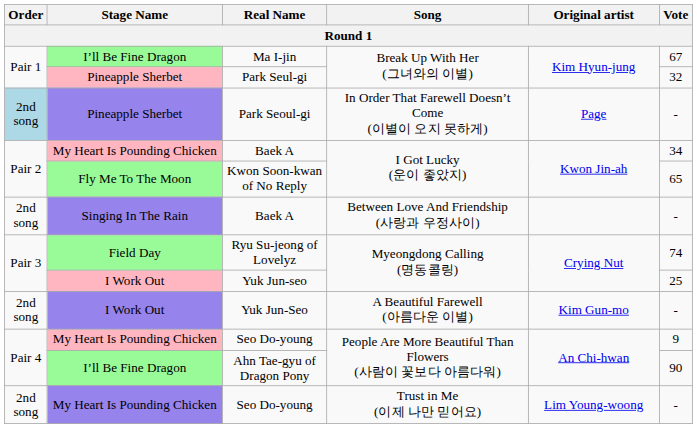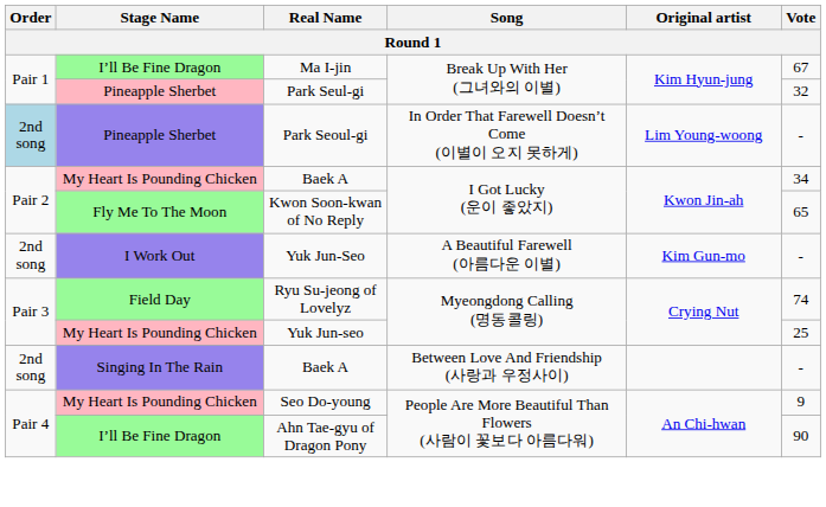 <table class="wikitable" style="text-align:center; width:95%;">
 <tr>
 <th style="width:1%;">Order</th>
 <th style="width:20%;">Stage Name</th>
 <th style="width:12%;">Real Name</th>
 <th style="width:23%;">Song</th>
 <th style="width:15%;">Original artist</th>
 <th style="width:1%;">Vote</th>
 </tr>
 <tr>
 <th colspan=6>Round 1</th>
 </tr>
 <tr>
 <td rowspan=2>Pair 1</td>
 <td bgcolor="palegreen">I’ll Be Fine Dragon</td>
 <td>Ma I-jin</td>
 <td rowspan=2>Break Up With Her<br>(그녀와의 이별)</td>
 <td rowspan=2><a href='#'>Kim Hyun-jung</a></td>
 <td>67</td>
 </tr>
 <tr>
 <td bgcolor="lightpink">Pineapple Sherbet</td>
 <td>Park Seul-gi</td>
 <td>32</td>
 </tr>
 <tr>
 <td style="background: lightblue;">2nd song</td>
 <td bgcolor="#9683EC">Pineapple Sherbet</td>
 <td>Park Seoul-gi</td>
 <td>In Order That Farewell Doesn’t Come<br>(이별이 오지 못하게)</td>
-<td><a href='#'>Page</a></td>
+<td><a href='#'>Lim Young-woong</a></td>
 <td>-</td>
 </tr>
 <tr>
 <td rowspan=2>Pair 2</td>
 <td bgcolor="lightpink">My Heart Is Pounding Chicken</td>
 <td>Baek A</td>
 <td rowspan=2>I Got Lucky<br>(운이 좋았지)</td>
 <td rowspan=2><a href='#'>Kwon Jin-ah</a></td>
 <td>34</td>
 </tr>
 <tr>
 <td bgcolor="palegreen">Fly Me To The Moon</td>
 <td>Kwon Soon-kwan of No Reply</td>
 <td>65</td>
 </tr>
 <tr>
 <td>2nd song</td>
-<td bgcolor="#9683EC">Singing In The Rain</td>
-<td>Baek A</td>
-<td>Between Love And Friendship<br>(사랑과 우정사이)</td>
-<td></td>
+<td bgcolor="#9683EC">I Work Out</td>
+<td>Yuk Jun-Seo</td>
+<td>A Beautiful Farewell<br>(아름다운 이별)</td>
+<td><a href='#'>Kim Gun-mo</a></td>
 <td>-</td>
 </tr>
 <tr>
 <td rowspan=2>Pair 3</td>
 <td bgcolor="palegreen">Field Day</td>
 <td>Ryu Su-jeong of Lovelyz</td>
 <td rowspan=2>Myeongdong Calling<br>(명동콜링)</td>
 <td rowspan=2><a href='#'>Crying Nut</a></td>
 <td>74</td>
 </tr>
 <tr>
-<td bgcolor="lightpink">I Work Out</td>
+<td bgcolor="lightpink">My Heart Is Pounding Chicken</td>
 <td>Yuk Jun-seo</td>
 <td>25</td>
 </tr>
 <tr>
 <td>2nd song</td>
-<td bgcolor="#9683EC">I Work Out</td>
-<td>Yuk Jun-Seo</td>
-<td>A Beautiful Farewell<br>(아름다운 이별)</td>
-<td><a href='#'>Kim Gun-mo</a></td>
+<td bgcolor="#9683EC">Singing In The Rain</td>
+<td>Baek A</td>
+<td>Between Love And Friendship<br>(사랑과 우정사이)</td>
+<td></td>
 <td>-</td>
 </tr>
 <tr>
 <td rowspan=2>Pair 4</td>
 <td bgcolor="lightpink">My Heart Is Pounding Chicken</td>
 <td>Seo Do-young</td>
 <td rowspan=2>People Are More Beautiful Than Flowers<br>(사람이 꽃보다 아름다워)</td>
 <td rowspan=2><a href='#'>An Chi-hwan</a></td>
 <td>9</td>
 </tr>
 <tr>
 <td bgcolor="palegreen">I’ll Be Fine Dragon</td>
 <td>Ahn Tae-gyu of Dragon Pony</td>
 <td>90</td>
 </tr>
-<tr>
-<td>2nd song</td>
-<td bgcolor="#9683EC">My Heart Is Pounding Chicken</td>
-<td>Seo Do-young</td>
-<td>Trust in Me<br>(이제 나만 믿어요)</td>
-<td><a href='#'>Lim Young-woong</a></td>
-<td>-</td>
-</tr>
 </table>
